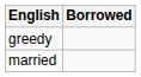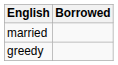 <table class="wikitable">
 <tr>
 <th>English</th>
 <th>Borrowed</th>
 </tr>
 <tr>
+<td>married</td>
+<td></td>
+</tr>
+<tr>
 <td>greedy</td>
 <td></td>
 </tr>
-<tr>
-<td>married</td>
-<td></td>
-</tr>
 </table>
